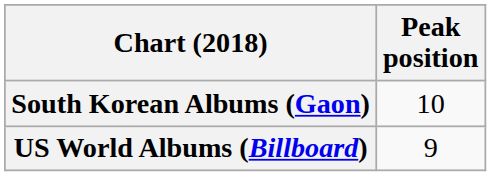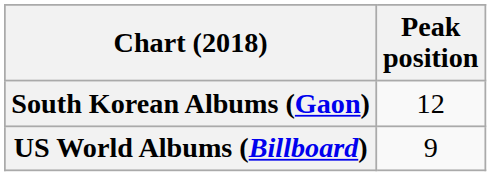 <table class="wikitable plainrowheaders" style="text-align:center;">
 <tr>
 <th>Chart (2018)</th>
 <th>Peak<br>position</th>
 </tr>
 <tr>
 <th scope="row">South Korean Albums (<a href='#'>Gaon</a>)</th>
-<td>10</td>
+<td>12</td>
 </tr>
 <tr>
 <th scope="row">US World Albums (<a href='#'><em>Billboard</em></a>)</th>
 <td>9</td>
 </tr>
 </table>
